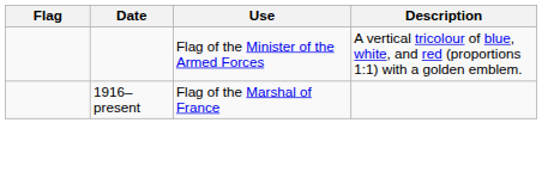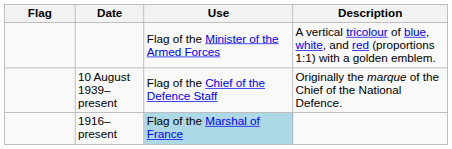 <table class="wikitable">
 <tr>
 <th width="112">Flag</th>
 <th width="100">Date</th>
 <th width="250">Use</th>
 <th width="250">Description</th>
 </tr>
 <tr>
 <td></td>
 <td></td>
 <td>Flag of the <a href='#'>Minister of the Armed Forces</a></td>
 <td>A vertical <a href='#'>tricolour</a> of <a href='#'>blue</a>, <a href='#'>white</a>, and <a href='#'>red</a> (proportions 1:1) with a golden emblem.</td>
 </tr>
 <tr>
 <td></td>
+<td>10 August 1939–present</td>
+<td>Flag of the <a href='#'>Chief of the Defence Staff</a></td>
+<td>Originally the <em>marque</em> of the Chief of the National Defence.</td>
+</tr>
+<tr>
+<td></td>
 <td>1916–present</td>
-<td>Flag of the <a href='#'>Marshal of France</a></td>
+<td style="background: lightblue;">Flag of the <a href='#'>Marshal of France</a></td>
 <td></td>
 </tr>
 </table>
